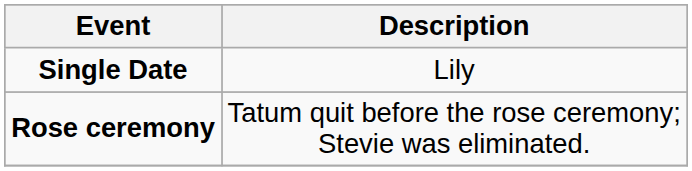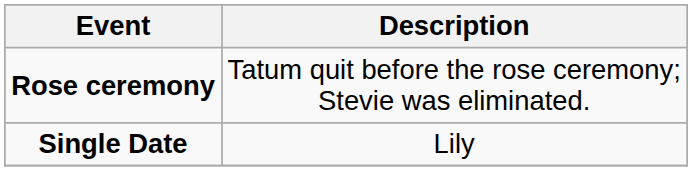 <table class="wikitable sortable" style="text-align:center;">
 <tr>
 <th>Event</th>
 <th>Description</th>
 </tr>
 <tr>
+<td><strong>Rose ceremony</strong></td>
+<td>Tatum quit before the rose ceremony;<br>Stevie was eliminated.</td>
+</tr>
+<tr>
 <td><strong>Single Date</strong></td>
 <td>Lily</td>
 </tr>
 <tr>
-<td><strong>Rose ceremony</strong></td>
-<td>Tatum quit before the rose ceremony;<br>Stevie was eliminated.</td>
-</tr>
-<tr>
 </tr>
 </table>
